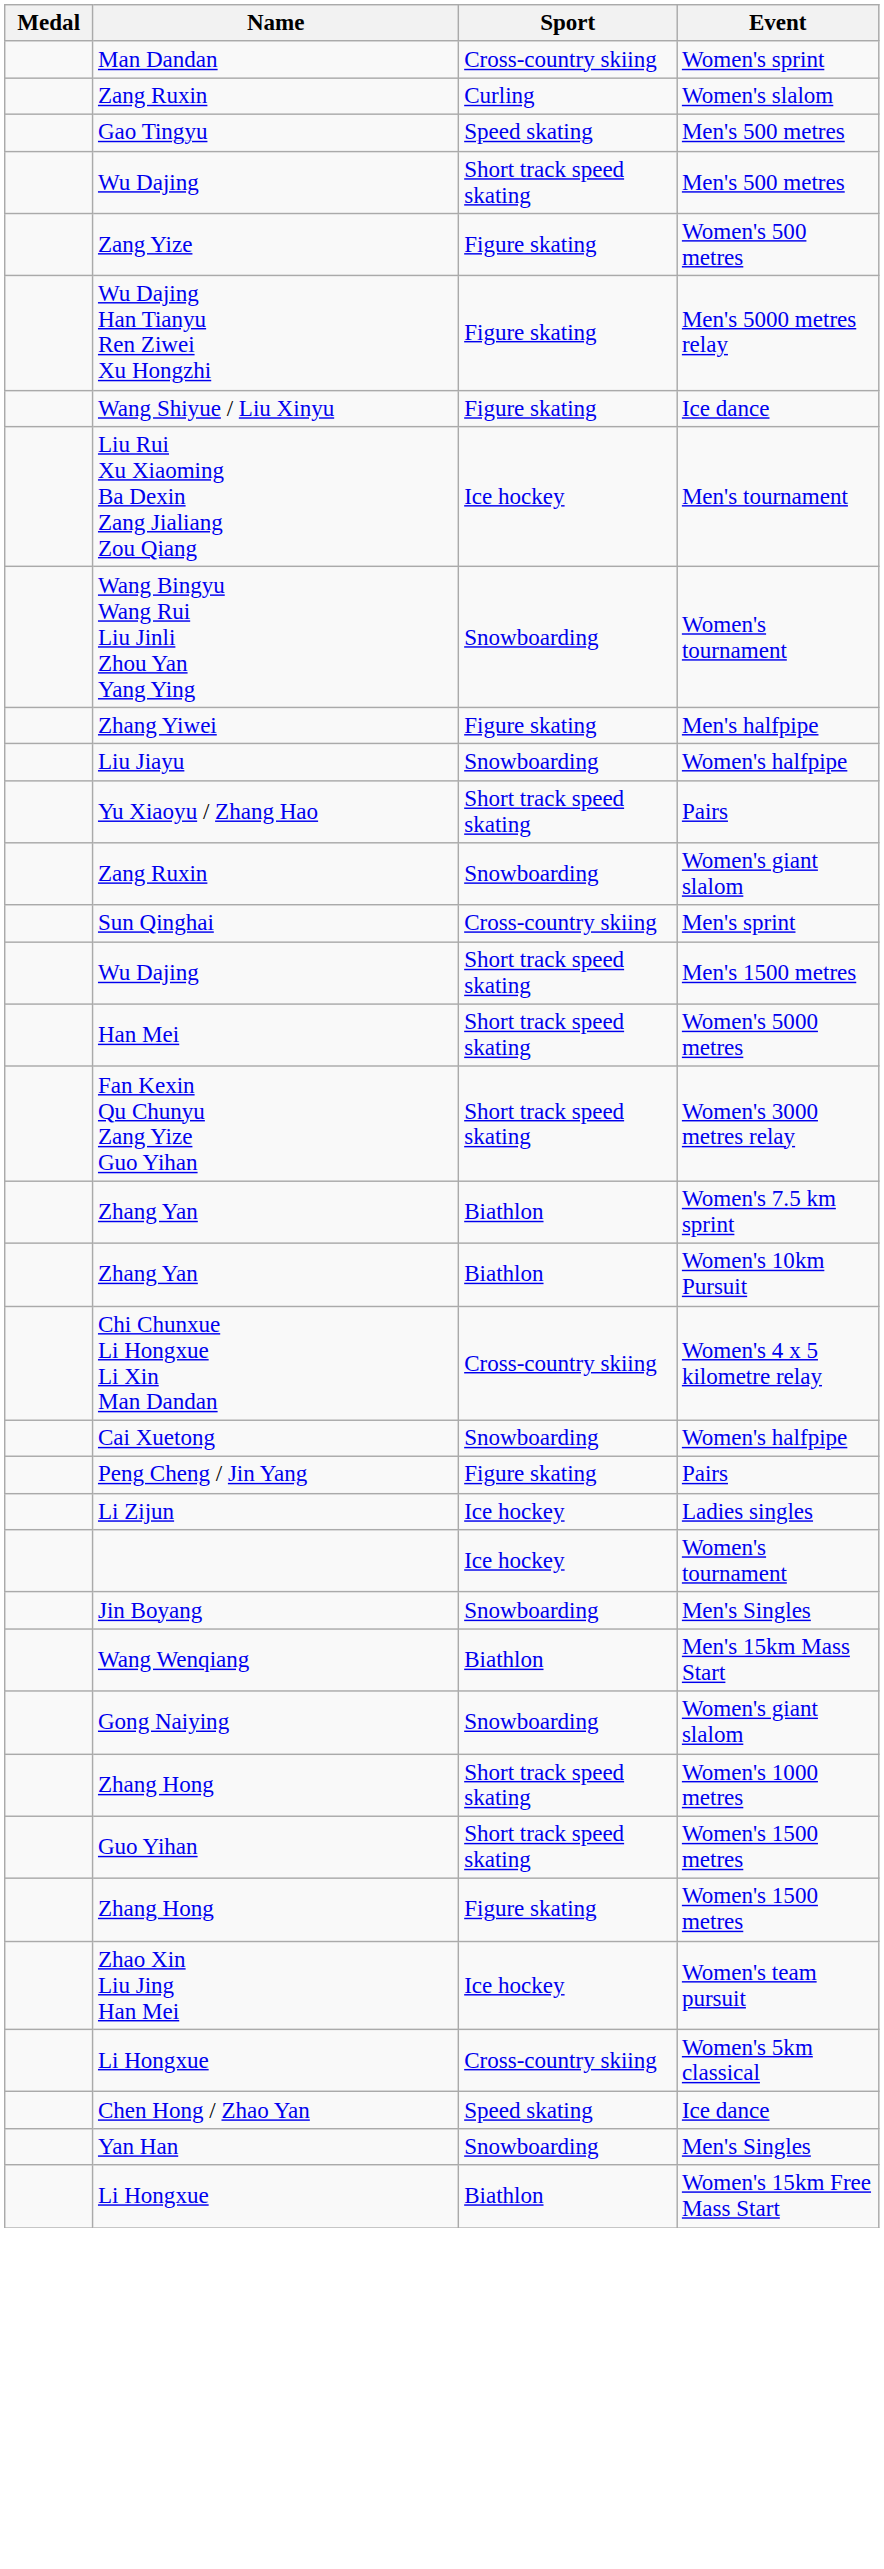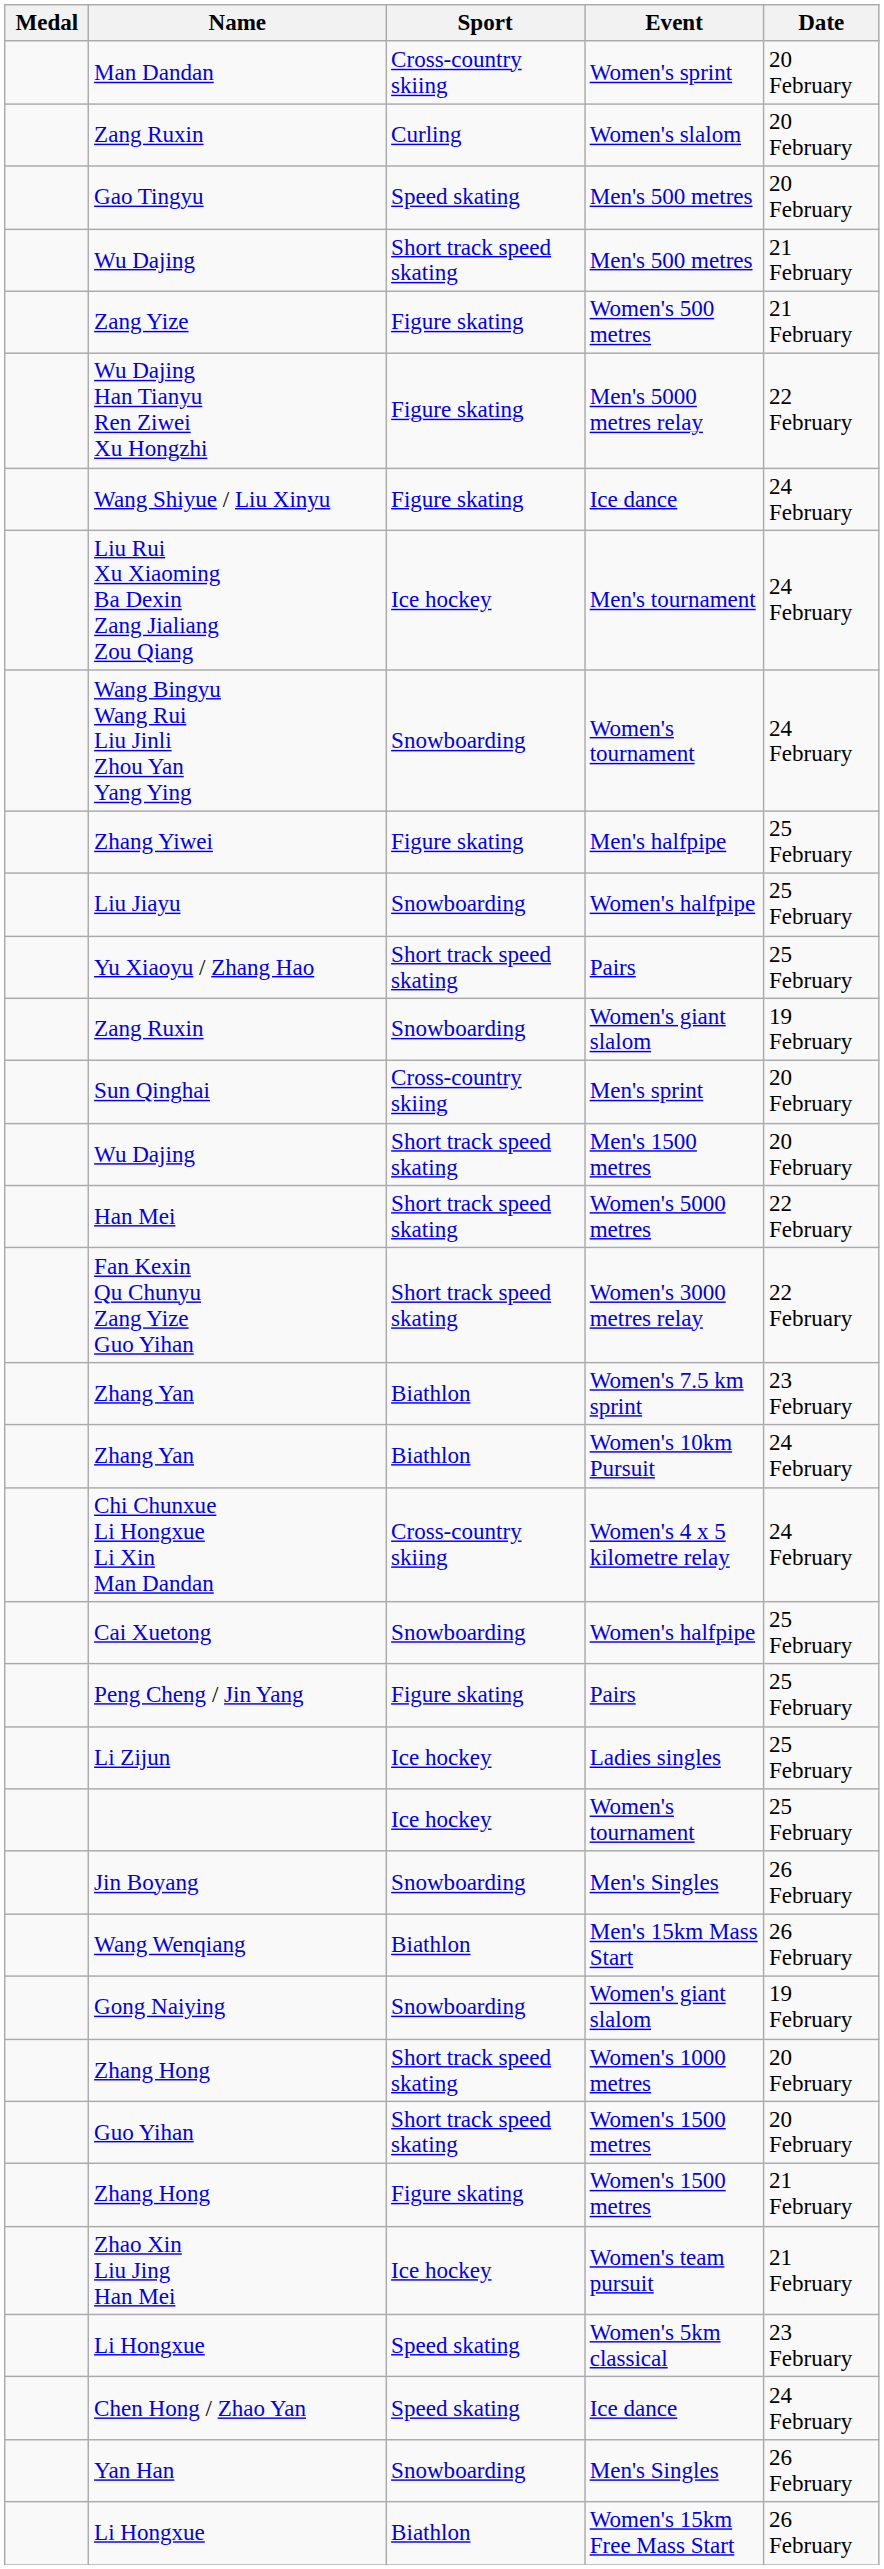 <table class="wikitable sortable" style="font-size:100%">
 <tr>
 <th width="65">Medal</th>
 <th width="450">Name</th>
 <th width="200">Sport</th>
 <th width="200">Event</th>
+<th width="100">Date</th>
 </tr>
 <tr>
 <td></td>
 <td><a href='#'>Man Dandan</a></td>
 <td><a href='#'>Cross-country skiing</a></td>
 <td><a href='#'>Women's sprint</a></td>
+<td>20 February</td>
 </tr>
 <tr>
 <td></td>
 <td><a href='#'>Zang Ruxin</a></td>
 <td><a href='#'>Curling</a></td>
 <td><a href='#'>Women's slalom</a></td>
+<td>20 February</td>
 </tr>
 <tr>
 <td></td>
 <td><a href='#'>Gao Tingyu</a></td>
 <td><a href='#'>Speed skating</a></td>
 <td><a href='#'>Men's 500 metres</a></td>
+<td>20 February</td>
 </tr>
 <tr>
 <td></td>
 <td><a href='#'>Wu Dajing</a></td>
 <td><a href='#'>Short track speed skating</a></td>
 <td><a href='#'>Men's 500 metres</a></td>
+<td>21 February</td>
 </tr>
 <tr>
 <td></td>
 <td><a href='#'>Zang Yize</a></td>
 <td><a href='#'>Figure skating</a></td>
 <td><a href='#'>Women's 500 metres</a></td>
+<td>21 February</td>
 </tr>
 <tr>
 <td></td>
 <td><a href='#'>Wu Dajing</a><br><a href='#'>Han Tianyu</a><br><a href='#'>Ren Ziwei</a><br><a href='#'>Xu Hongzhi</a></td>
 <td><a href='#'>Figure skating</a></td>
 <td><a href='#'>Men's 5000 metres relay</a></td>
+<td>22 February</td>
 </tr>
 <tr>
 <td></td>
 <td><a href='#'>Wang Shiyue</a> / <a href='#'>Liu Xinyu</a></td>
 <td><a href='#'>Figure skating</a></td>
 <td><a href='#'>Ice dance</a></td>
+<td>24 February</td>
 </tr>
 <tr>
 <td></td>
 <td><a href='#'>Liu Rui</a><br><a href='#'>Xu Xiaoming</a><br><a href='#'>Ba Dexin</a><br><a href='#'>Zang Jialiang</a><br> <a href='#'>Zou Qiang</a></td>
 <td><a href='#'>Ice hockey</a></td>
 <td><a href='#'>Men's tournament</a></td>
+<td>24 February</td>
 </tr>
 <tr>
 <td></td>
 <td><a href='#'>Wang Bingyu</a><br><a href='#'>Wang Rui</a><br><a href='#'>Liu Jinli</a><br><a href='#'>Zhou Yan</a> <br><a href='#'>Yang Ying</a></td>
 <td><a href='#'>Snowboarding</a></td>
 <td><a href='#'>Women's tournament</a></td>
+<td>24 February</td>
 </tr>
 <tr>
 <td></td>
 <td><a href='#'>Zhang Yiwei</a></td>
 <td><a href='#'>Figure skating</a></td>
 <td><a href='#'>Men's halfpipe</a></td>
+<td>25 February</td>
 </tr>
 <tr>
 <td></td>
 <td><a href='#'>Liu Jiayu</a></td>
 <td><a href='#'>Snowboarding</a></td>
 <td><a href='#'>Women's halfpipe</a></td>
+<td>25 February</td>
 </tr>
 <tr>
 <td></td>
 <td><a href='#'>Yu Xiaoyu</a> / <a href='#'>Zhang Hao</a></td>
 <td><a href='#'>Short track speed skating</a></td>
 <td><a href='#'>Pairs</a></td>
+<td>25 February</td>
 </tr>
 <tr>
 <td></td>
 <td><a href='#'>Zang Ruxin</a></td>
 <td><a href='#'>Snowboarding</a></td>
 <td><a href='#'>Women's giant slalom</a></td>
+<td>19 February</td>
 </tr>
 <tr>
 <td></td>
 <td><a href='#'>Sun Qinghai</a></td>
 <td><a href='#'>Cross-country skiing</a></td>
 <td><a href='#'>Men's sprint</a></td>
+<td>20 February</td>
 </tr>
 <tr>
 <td></td>
 <td><a href='#'>Wu Dajing</a></td>
 <td><a href='#'>Short track speed skating</a></td>
 <td><a href='#'>Men's 1500 metres</a></td>
+<td>20 February</td>
 </tr>
 <tr>
 <td></td>
 <td><a href='#'>Han Mei</a></td>
 <td><a href='#'>Short track speed skating</a></td>
 <td><a href='#'>Women's 5000 metres</a></td>
+<td>22 February</td>
 </tr>
 <tr>
 <td></td>
 <td><a href='#'>Fan Kexin</a><br><a href='#'>Qu Chunyu</a><br><a href='#'>Zang Yize</a><br><a href='#'>Guo Yihan</a></td>
 <td><a href='#'>Short track speed skating</a></td>
 <td><a href='#'>Women's 3000 metres relay</a></td>
+<td>22 February</td>
 </tr>
 <tr>
 <td></td>
 <td><a href='#'>Zhang Yan</a></td>
 <td><a href='#'>Biathlon</a></td>
 <td><a href='#'>Women's 7.5 km sprint</a></td>
+<td>23 February</td>
 </tr>
 <tr>
 <td></td>
 <td><a href='#'>Zhang Yan</a></td>
 <td><a href='#'>Biathlon</a></td>
 <td><a href='#'>Women's 10km Pursuit</a></td>
+<td>24 February</td>
 </tr>
 <tr>
 <td></td>
 <td><a href='#'>Chi Chunxue</a><br> <a href='#'>Li Hongxue</a><br><a href='#'>Li Xin</a><br><a href='#'>Man Dandan</a></td>
 <td><a href='#'>Cross-country skiing</a></td>
 <td><a href='#'>Women's 4 x 5 kilometre relay</a></td>
+<td>24 February</td>
 </tr>
 <tr>
 <td></td>
 <td><a href='#'>Cai Xuetong</a></td>
 <td><a href='#'>Snowboarding</a></td>
 <td><a href='#'>Women's halfpipe</a></td>
+<td>25 February</td>
 </tr>
 <tr>
 <td></td>
 <td><a href='#'>Peng Cheng</a> / <a href='#'>Jin Yang</a></td>
 <td><a href='#'>Figure skating</a></td>
 <td><a href='#'>Pairs</a></td>
+<td>25 February</td>
 </tr>
 <tr>
 <td></td>
 <td><a href='#'>Li Zijun</a></td>
 <td><a href='#'>Ice hockey</a></td>
 <td><a href='#'>Ladies singles</a></td>
+<td>25 February</td>
 </tr>
 <tr>
 <td></td>
 <td></td>
 <td><a href='#'>Ice hockey</a></td>
 <td><a href='#'>Women's tournament</a></td>
+<td>25 February</td>
 </tr>
 <tr>
 <td></td>
 <td><a href='#'>Jin Boyang</a></td>
 <td><a href='#'>Snowboarding</a></td>
 <td><a href='#'>Men's Singles</a></td>
+<td>26 February</td>
 </tr>
 <tr>
 <td></td>
 <td><a href='#'>Wang Wenqiang</a></td>
 <td><a href='#'>Biathlon</a></td>
 <td><a href='#'>Men's 15km Mass Start</a></td>
+<td>26 February</td>
 </tr>
 <tr>
 <td></td>
 <td><a href='#'>Gong Naiying</a></td>
 <td><a href='#'>Snowboarding</a></td>
 <td><a href='#'>Women's giant slalom</a></td>
+<td>19 February</td>
 </tr>
 <tr>
 <td></td>
 <td><a href='#'>Zhang Hong</a></td>
 <td><a href='#'>Short track speed skating</a></td>
 <td><a href='#'>Women's 1000 metres</a></td>
+<td>20 February</td>
 </tr>
 <tr>
 <td></td>
 <td><a href='#'>Guo Yihan</a></td>
 <td><a href='#'>Short track speed skating</a></td>
 <td><a href='#'>Women's 1500 metres</a></td>
+<td>20 February</td>
 </tr>
 <tr>
 <td></td>
 <td><a href='#'>Zhang Hong</a></td>
 <td><a href='#'>Figure skating</a></td>
 <td><a href='#'>Women's 1500 metres</a></td>
+<td>21 February</td>
 </tr>
 <tr>
 <td></td>
 <td><a href='#'>Zhao Xin</a><br><a href='#'>Liu Jing</a><br><a href='#'>Han Mei</a></td>
 <td><a href='#'>Ice hockey</a></td>
 <td><a href='#'>Women's team pursuit</a></td>
+<td>21 February</td>
 </tr>
 <tr>
 <td></td>
 <td><a href='#'>Li Hongxue</a></td>
-<td><a href='#'>Cross-country skiing</a></td>
+<td><a href='#'>Speed skating</a></td>
 <td><a href='#'>Women's 5km classical</a></td>
+<td>23 February</td>
 </tr>
 <tr>
 <td></td>
 <td><a href='#'>Chen Hong</a> / <a href='#'>Zhao Yan</a></td>
 <td><a href='#'>Speed skating</a></td>
 <td><a href='#'>Ice dance</a></td>
+<td>24 February</td>
 </tr>
 <tr>
 <td></td>
 <td><a href='#'>Yan Han</a></td>
 <td><a href='#'>Snowboarding</a></td>
 <td><a href='#'>Men's Singles</a></td>
+<td>26 February</td>
 </tr>
 <tr>
 <td></td>
 <td><a href='#'>Li Hongxue</a></td>
 <td><a href='#'>Biathlon</a></td>
 <td><a href='#'>Women's 15km Free Mass Start</a></td>
+<td>26 February</td>
 </tr>
 </table>
